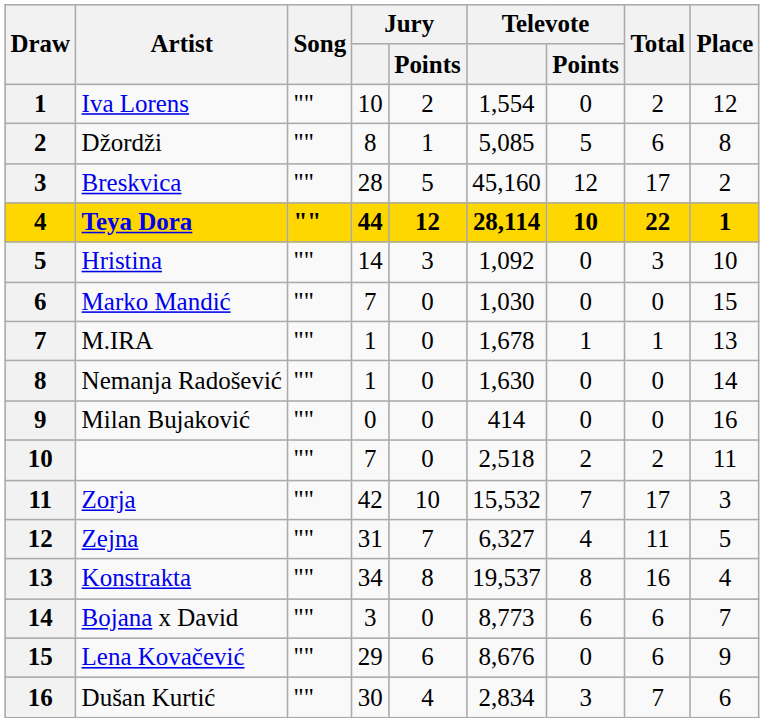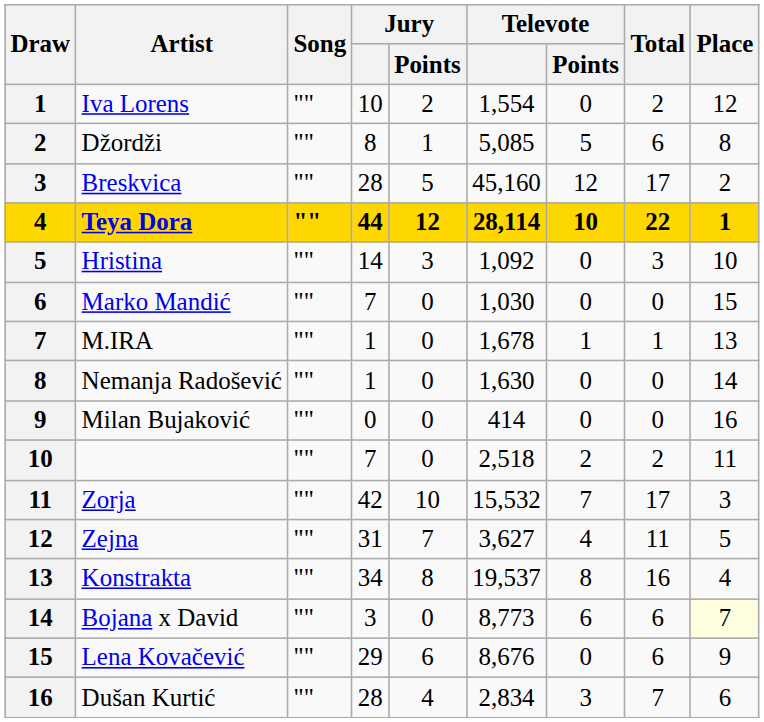 <table class="sortable wikitable plainrowheaders" style="margin: 1em auto 1em auto; text-align:center;">
 <tr>
 <th rowspan="2">Draw</th>
 <th rowspan="2">Artist</th>
 <th rowspan="2">Song</th>
 <th colspan="2">Jury</th>
 <th colspan="2">Televote</th>
 <th rowspan="2" class="unsortable">Total</th>
 <th rowspan="2">Place</th>
 </tr>
 <tr>
 <th></th>
 <th class="unsortable">Points</th>
 <th></th>
 <th class="unsortable">Points</th>
 </tr>
 <tr>
 <th scope="row" style="text-align:center;">1</th>
 <td align="left"><a href='#'>Iva Lorens</a></td>
 <td align="left">""</td>
 <td>10</td>
 <td>2</td>
 <td>1,554</td>
 <td>0</td>
 <td>2</td>
 <td>12</td>
 </tr>
 <tr>
 <th scope="row" style="text-align:center;">2</th>
 <td align="left">Džordži</td>
 <td align="left">""</td>
 <td>8</td>
 <td>1</td>
 <td>5,085</td>
 <td>5</td>
 <td data-sort-value="6.1">6</td>
 <td>8</td>
 </tr>
 <tr>
 <th scope="row" style="text-align:center;">3</th>
 <td align="left"><a href='#'>Breskvica</a></td>
 <td align="left">""</td>
 <td>28</td>
 <td>5</td>
 <td>45,160</td>
 <td>12</td>
 <td data-sort-value="17.1">17</td>
 <td>2</td>
 </tr>
 <tr style="font-weight:bold; background-color:gold;">
 <th scope="row" style="text-align:center; font-weight:bold; background-color:gold;">4</th>
 <td align="left"><a href='#'>Teya Dora</a></td>
 <td align="left">""</td>
 <td>44</td>
 <td>12</td>
 <td>28,114</td>
 <td>10</td>
 <td>22</td>
 <td>1</td>
 </tr>
 <tr>
 <th scope="row" style="text-align:center;">5</th>
 <td align="left"><a href='#'>Hristina</a></td>
 <td align="left">""</td>
 <td>14</td>
 <td>3</td>
 <td>1,092</td>
 <td>0</td>
 <td>3</td>
 <td>10</td>
 </tr>
 <tr>
 <th scope="row" style="text-align:center;">6</th>
 <td align="left"><a href='#'>Marko Mandić</a></td>
 <td align="left">""</td>
 <td>7</td>
 <td>0</td>
 <td>1,030</td>
 <td>0</td>
 <td data-sort-value="0.1">0</td>
 <td>15</td>
 </tr>
 <tr>
 <th scope="row" style="text-align:center;">7</th>
 <td align="left">M.IRA</td>
 <td align="left">""</td>
 <td>1</td>
 <td>0</td>
 <td>1,678</td>
 <td>1</td>
 <td>1</td>
 <td>13</td>
 </tr>
 <tr>
 <th scope="row" style="text-align:center;">8</th>
 <td align="left">Nemanja Radošević</td>
 <td align="left">""</td>
 <td>1</td>
 <td>0</td>
 <td>1,630</td>
 <td>0</td>
 <td data-sort-value="0.2">0</td>
 <td>14</td>
 </tr>
 <tr>
 <th scope="row" style="text-align:center;">9</th>
 <td align="left">Milan Bujaković</td>
 <td align="left">""</td>
 <td>0</td>
 <td>0</td>
 <td>414</td>
 <td>0</td>
 <td>0</td>
 <td>16</td>
 </tr>
 <tr>
 <th scope="row" style="text-align:center;">10</th>
 <td align="left"></td>
 <td align="left">""</td>
 <td data-sort-value="7.1">7</td>
 <td>0</td>
 <td>2,518</td>
 <td>2</td>
 <td data-sort-value="2.1">2</td>
 <td>11</td>
 </tr>
 <tr>
 <th scope="row" style="text-align:center;">11</th>
 <td align="left"><a href='#'>Zorja</a></td>
 <td align="left">""</td>
 <td>42</td>
 <td>10</td>
 <td>15,532</td>
 <td>7</td>
 <td>17</td>
 <td>3</td>
 </tr>
 <tr>
 <th scope="row" style="text-align:center;">12</th>
 <td align="left"><a href='#'>Zejna</a></td>
 <td align="left">""</td>
 <td>31</td>
 <td>7</td>
-<td>6,327</td>
+<td>3,627</td>
 <td>4</td>
 <td>11</td>
 <td>5</td>
 </tr>
 <tr>
 <th scope="row" style="text-align:center;">13</th>
 <td align="left"><a href='#'>Konstrakta</a></td>
 <td align="left">""</td>
 <td>34</td>
 <td>8</td>
 <td>19,537</td>
 <td>8</td>
 <td>16</td>
 <td>4</td>
 </tr>
 <tr>
 <th scope="row" style="text-align:center;">14</th>
 <td align="left"><a href='#'>Bojana</a> x David</td>
 <td align="left">""</td>
 <td data-sort-value="3.1">3</td>
 <td>0</td>
 <td>8,773</td>
 <td>6</td>
 <td data-sort-value="6.2">6</td>
-<td>7</td>
+<td style="background: lightyellow;">7</td>
 </tr>
 <tr>
 <th scope="row" style="text-align:center;">15</th>
 <td align="left"><a href='#'>Lena Kovačević</a></td>
 <td align="left">""</td>
 <td>29</td>
 <td>6</td>
 <td>8,676</td>
 <td>0</td>
 <td>6</td>
 <td>9</td>
 </tr>
 <tr>
 <th scope="row" style="text-align:center;">16</th>
 <td align="left">Dušan Kurtić</td>
 <td align="left">""</td>
-<td>30</td>
+<td>28</td>
 <td>4</td>
 <td>2,834</td>
 <td>3</td>
 <td>7</td>
 <td>6</td>
 </tr>
 </table>
